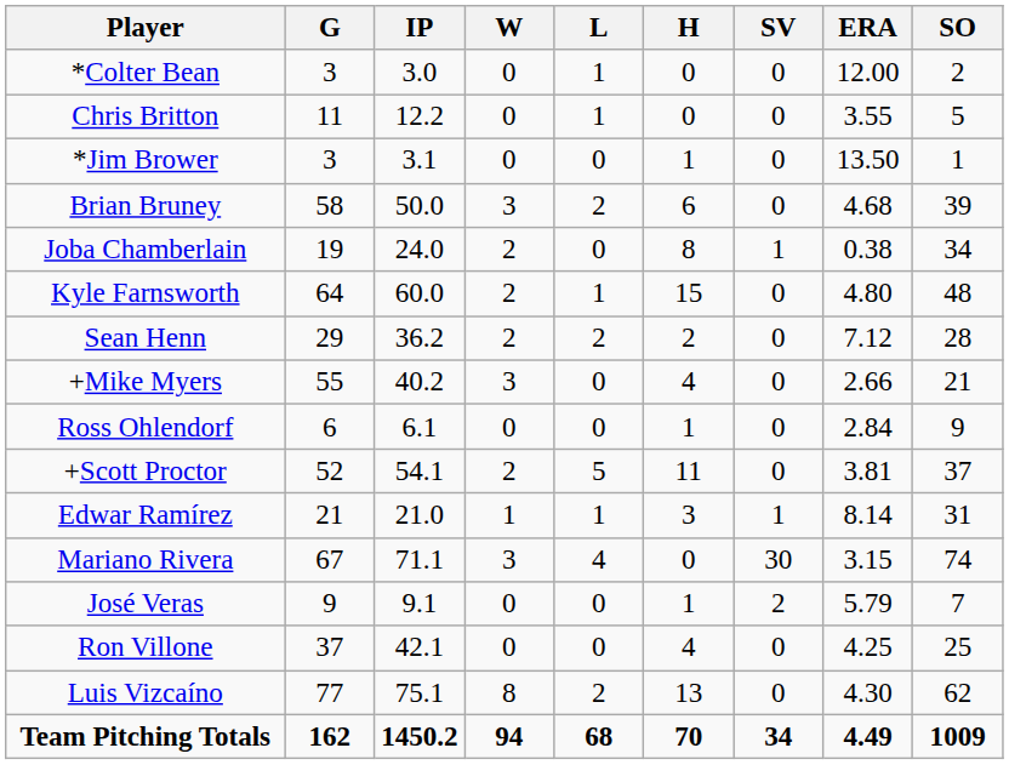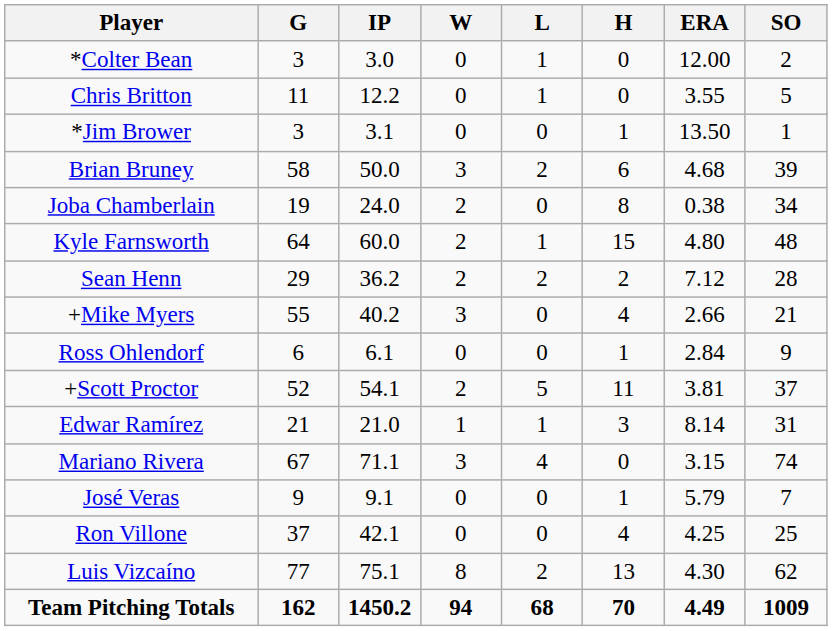 <table class="wikitable sortable">
 <tr>
 <th bgcolor="#DDDDFF" width="28%">Player</th>
 <th bgcolor="#DDDDFF" width="9%">G</th>
 <th bgcolor="#DDDDFF" width="9%">IP</th>
 <th bgcolor="#DDDDFF" width="9%">W</th>
 <th bgcolor="#DDDDFF" width="9%">L</th>
 <th bgcolor="#DDDDFF" width="9%">H</th>
-<th bgcolor="#DDDDFF" width="9%">SV</th>
 <th bgcolor="#DDDDFF" width="9%">ERA</th>
 <th bgcolor="#DDDDFF" width="9%">SO</th>
 </tr>
 <tr align="center">
 <td>*<a href='#'>Colter Bean</a></td>
 <td>3</td>
 <td>3.0</td>
 <td>0</td>
 <td>1</td>
-<td>0</td>
 <td>0</td>
 <td>12.00</td>
 <td>2</td>
 </tr>
 <tr align="center">
 <td><a href='#'>Chris Britton</a></td>
 <td>11</td>
 <td>12.2</td>
 <td>0</td>
 <td>1</td>
 <td>0</td>
-<td>0</td>
 <td>3.55</td>
 <td>5</td>
 </tr>
 <tr align="center">
 <td>*<a href='#'>Jim Brower</a></td>
 <td>3</td>
 <td>3.1</td>
 <td>0</td>
 <td>0</td>
 <td>1</td>
-<td>0</td>
 <td>13.50</td>
 <td>1</td>
 </tr>
 <tr align="center">
 <td><a href='#'>Brian Bruney</a></td>
 <td>58</td>
 <td>50.0</td>
 <td>3</td>
 <td>2</td>
 <td>6</td>
-<td>0</td>
 <td>4.68</td>
 <td>39</td>
 </tr>
 <tr align="center">
 <td><a href='#'>Joba Chamberlain</a></td>
 <td>19</td>
 <td>24.0</td>
 <td>2</td>
 <td>0</td>
 <td>8</td>
-<td>1</td>
 <td>0.38</td>
 <td>34</td>
 </tr>
 <tr align="center">
 <td><a href='#'>Kyle Farnsworth</a></td>
 <td>64</td>
 <td>60.0</td>
 <td>2</td>
 <td>1</td>
 <td>15</td>
-<td>0</td>
 <td>4.80</td>
 <td>48</td>
 </tr>
 <tr align="center">
 <td><a href='#'>Sean Henn</a></td>
 <td>29</td>
 <td>36.2</td>
 <td>2</td>
 <td>2</td>
 <td>2</td>
-<td>0</td>
 <td>7.12</td>
 <td>28</td>
 </tr>
 <tr align="center">
 <td>+<a href='#'>Mike Myers</a></td>
 <td>55</td>
 <td>40.2</td>
 <td>3</td>
 <td>0</td>
 <td>4</td>
-<td>0</td>
 <td>2.66</td>
 <td>21</td>
 </tr>
 <tr align="center">
 <td><a href='#'>Ross Ohlendorf</a></td>
 <td>6</td>
 <td>6.1</td>
 <td>0</td>
 <td>0</td>
 <td>1</td>
-<td>0</td>
 <td>2.84</td>
 <td>9</td>
 </tr>
 <tr align="center">
 <td>+<a href='#'>Scott Proctor</a></td>
 <td>52</td>
 <td>54.1</td>
 <td>2</td>
 <td>5</td>
 <td>11</td>
-<td>0</td>
 <td>3.81</td>
 <td>37</td>
 </tr>
 <tr align="center">
 <td><a href='#'>Edwar Ramírez</a></td>
 <td>21</td>
 <td>21.0</td>
 <td>1</td>
 <td>1</td>
 <td>3</td>
-<td>1</td>
 <td>8.14</td>
 <td>31</td>
 </tr>
 <tr align="center">
 <td><a href='#'>Mariano Rivera</a></td>
 <td>67</td>
 <td>71.1</td>
 <td>3</td>
 <td>4</td>
 <td>0</td>
-<td>30</td>
 <td>3.15</td>
 <td>74</td>
 </tr>
 <tr align="center">
 <td><a href='#'>José Veras</a></td>
 <td>9</td>
 <td>9.1</td>
 <td>0</td>
 <td>0</td>
 <td>1</td>
-<td>2</td>
 <td>5.79</td>
 <td>7</td>
 </tr>
 <tr align="center">
 <td><a href='#'>Ron Villone</a></td>
 <td>37</td>
 <td>42.1</td>
 <td>0</td>
 <td>0</td>
 <td>4</td>
-<td>0</td>
 <td>4.25</td>
 <td>25</td>
 </tr>
 <tr align="center">
 <td><a href='#'>Luis Vizcaíno</a></td>
 <td>77</td>
 <td>75.1</td>
 <td>8</td>
 <td>2</td>
 <td>13</td>
-<td>0</td>
 <td>4.30</td>
 <td>62</td>
 </tr>
 <tr align=center>
 <td><strong>Team Pitching Totals</strong></td>
 <td><strong>162</strong></td>
 <td><strong>1450.2</strong></td>
 <td><strong>94</strong></td>
 <td><strong>68</strong></td>
 <td><strong>70</strong></td>
-<td><strong>34</strong></td>
 <td><strong>4.49</strong></td>
 <td><strong>1009</strong></td>
 </tr>
 </table>
